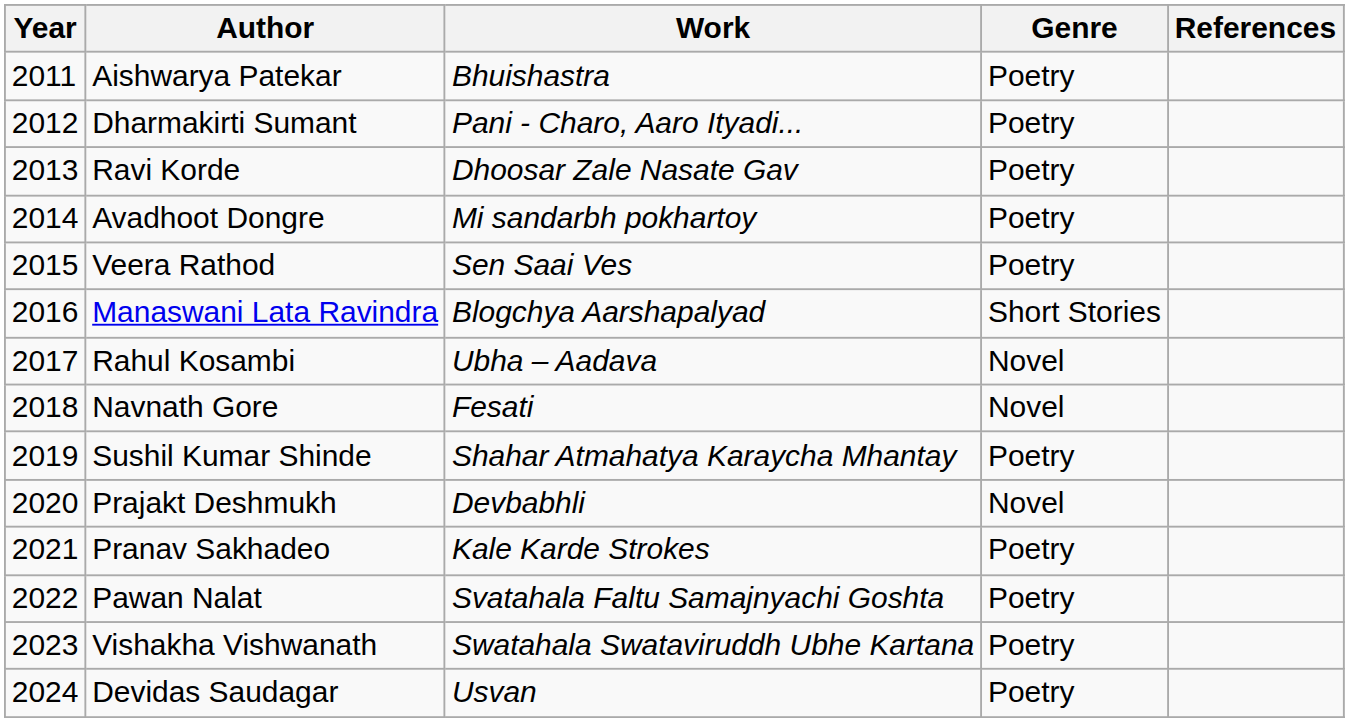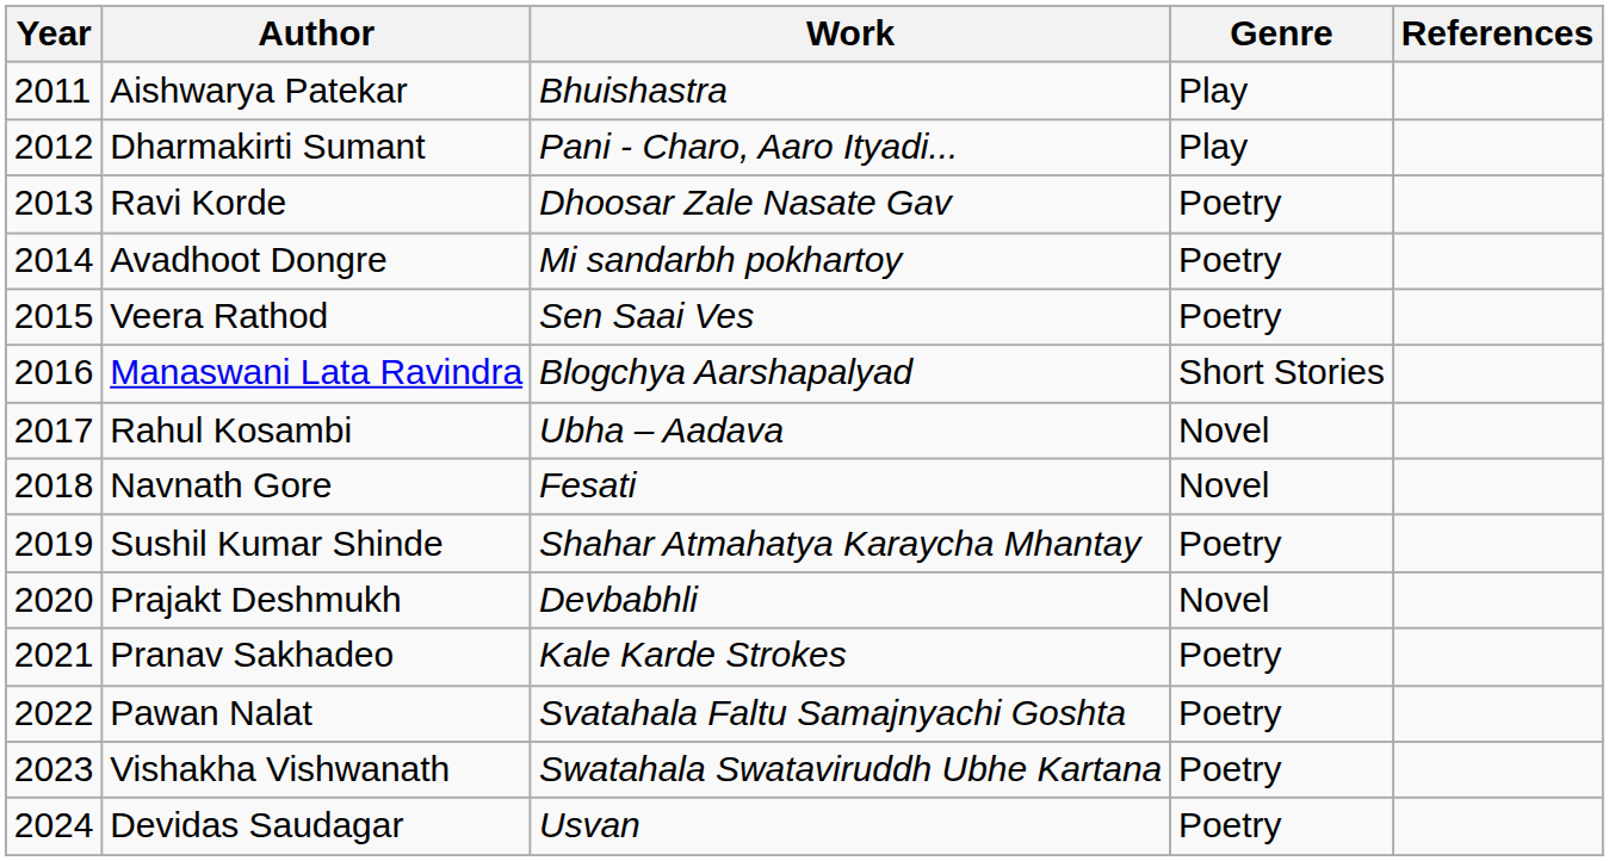 <table class="wikitable">
 <tr>
 <th>Year</th>
 <th>Author</th>
 <th>Work</th>
 <th>Genre</th>
 <th class="unsortable">References</th>
 </tr>
 <tr>
 <td>2011</td>
 <td>Aishwarya Patekar</td>
 <td><em>Bhuishastra</em></td>
-<td>Poetry</td>
+<td>Play</td>
 <td></td>
 </tr>
 <tr>
 <td>2012</td>
 <td>Dharmakirti Sumant</td>
 <td><em>Pani - Charo, Aaro Ityadi...</em></td>
-<td>Poetry</td>
+<td>Play</td>
 <td></td>
 </tr>
 <tr>
 <td>2013</td>
 <td>Ravi Korde</td>
 <td><em>Dhoosar Zale Nasate Gav</em></td>
 <td>Poetry</td>
 <td></td>
 </tr>
 <tr>
 <td>2014</td>
 <td>Avadhoot Dongre</td>
 <td><em>Mi sandarbh pokhartoy</em></td>
 <td>Poetry</td>
 <td></td>
 </tr>
 <tr>
 <td>2015</td>
 <td>Veera Rathod</td>
 <td><em>Sen Saai Ves</em></td>
 <td>Poetry</td>
 <td></td>
 </tr>
 <tr>
 <td>2016</td>
 <td><a href='#'>Manaswani Lata Ravindra</a></td>
 <td><em>Blogchya Aarshapalyad</em></td>
 <td>Short Stories</td>
 <td></td>
 </tr>
 <tr>
 <td>2017</td>
 <td>Rahul Kosambi</td>
 <td><em>Ubha – Aadava</em></td>
 <td>Novel</td>
 <td></td>
 </tr>
 <tr>
 <td>2018</td>
 <td>Navnath Gore</td>
 <td><em>Fesati</em></td>
 <td>Novel</td>
 <td></td>
 </tr>
 <tr>
 <td>2019</td>
 <td>Sushil Kumar Shinde</td>
 <td><em>Shahar Atmahatya Karaycha Mhantay</em></td>
 <td>Poetry</td>
 <td></td>
 </tr>
 <tr>
 <td>2020</td>
 <td>Prajakt Deshmukh</td>
 <td><em>Devbabhli</em></td>
 <td>Novel</td>
 <td></td>
 </tr>
 <tr>
 <td>2021</td>
 <td>Pranav Sakhadeo</td>
 <td><em>Kale Karde Strokes</em></td>
 <td>Poetry</td>
 <td></td>
 </tr>
 <tr>
 <td>2022</td>
 <td>Pawan Nalat</td>
 <td><em>Svatahala Faltu Samajnyachi Goshta</em></td>
 <td>Poetry</td>
 <td></td>
 </tr>
 <tr>
 <td>2023</td>
 <td>Vishakha Vishwanath</td>
 <td><em>Swatahala Swataviruddh Ubhe Kartana</em></td>
 <td>Poetry</td>
 <td></td>
 </tr>
 <tr>
 <td>2024</td>
 <td>Devidas Saudagar</td>
 <td><em>Usvan</em></td>
 <td>Poetry</td>
 <td></td>
 </tr>
 <tr>
 </tr>
 </table>
